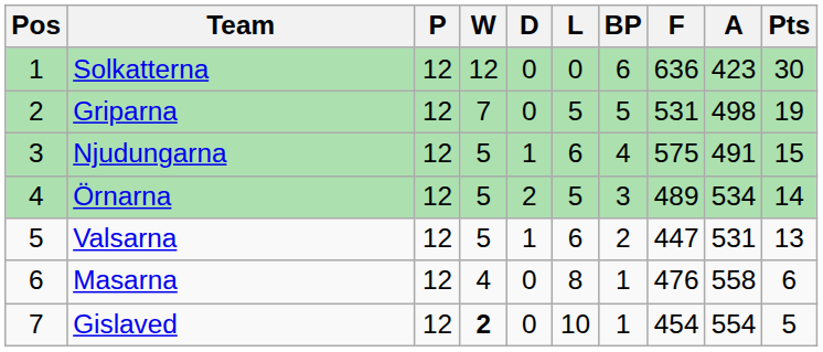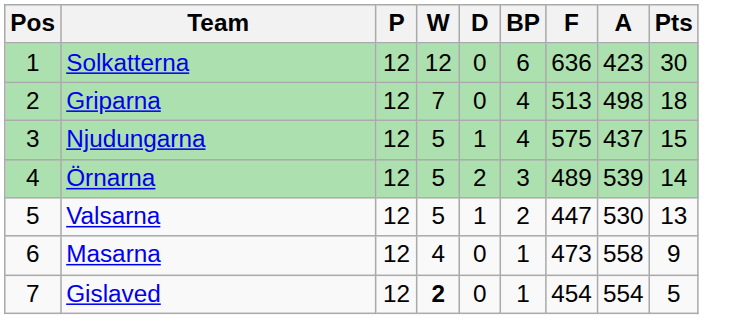 <table class="wikitable" style="font-size: 100%">
 <tr>
 <th width=20>Pos</th>
 <th width=200>Team</th>
 <th width=20>P</th>
 <th width=20>W</th>
 <th width=20>D</th>
-<th width=20>L</th>
 <th width=20>BP</th>
 <th width=20>F</th>
 <th width=20>A</th>
 <th width=20>Pts</th>
 </tr>
 <tr align=center style="background:#ACE1AF;">
 <td>1</td>
 <td align="left"><a href='#'>Solkatterna</a></td>
 <td>12</td>
 <td>12</td>
-<td>0</td>
 <td>0</td>
 <td>6</td>
 <td>636</td>
 <td>423</td>
 <td>30</td>
 </tr>
 <tr align=center style="background:#ACE1AF;">
 <td>2</td>
 <td align="left"><a href='#'>Griparna</a></td>
 <td>12</td>
 <td>7</td>
 <td>0</td>
-<td>5</td>
-<td>5</td>
-<td>531</td>
+<td>4</td>
+<td>513</td>
 <td>498</td>
-<td>19</td>
+<td>18</td>
 </tr>
 <tr align=center style="background:#ACE1AF;">
 <td>3</td>
 <td align="left"><a href='#'>Njudungarna</a></td>
 <td>12</td>
 <td>5</td>
 <td>1</td>
-<td>6</td>
 <td>4</td>
 <td>575</td>
-<td>491</td>
+<td>437</td>
 <td>15</td>
 </tr>
 <tr align=center style="background:#ACE1AF;">
 <td>4</td>
 <td align="left"><a href='#'>Örnarna</a></td>
 <td>12</td>
 <td>5</td>
 <td>2</td>
-<td>5</td>
 <td>3</td>
 <td>489</td>
-<td>534</td>
+<td>539</td>
 <td>14</td>
 </tr>
 <tr align=center>
 <td>5</td>
 <td align="left"><a href='#'>Valsarna</a></td>
 <td>12</td>
 <td>5</td>
 <td>1</td>
-<td>6</td>
 <td>2</td>
 <td>447</td>
-<td>531</td>
+<td>530</td>
 <td>13</td>
 </tr>
 <tr align=center>
 <td>6</td>
 <td align="left"><a href='#'>Masarna</a></td>
 <td>12</td>
 <td>4</td>
 <td>0</td>
-<td>8</td>
 <td>1</td>
-<td>476</td>
+<td>473</td>
 <td>558</td>
-<td>6</td>
+<td>9</td>
 </tr>
 <tr align=center>
 <td>7</td>
 <td align="left"><a href='#'>Gislaved</a></td>
 <td>12</td>
 <td><strong>2</strong></td>
 <td>0</td>
-<td>10</td>
 <td>1</td>
 <td>454</td>
 <td>554</td>
 <td>5</td>
 </tr>
 </table>
